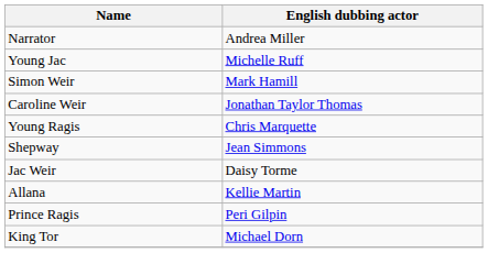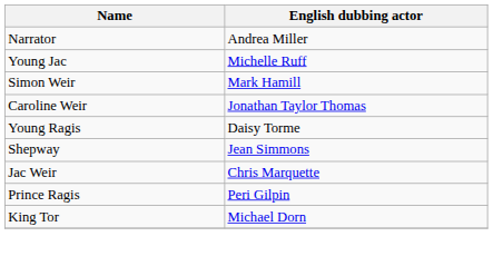 <table class="wikitable">
 <tr>
 <th width=25%>Name</th>
 <th width=30%>English dubbing actor</th>
 </tr>
 <tr>
 <td>Narrator</td>
 <td>Andrea Miller</td>
 </tr>
 <tr>
 <td>Young Jac</td>
 <td><a href='#'>Michelle Ruff</a></td>
 </tr>
 <tr>
 <td>Simon Weir</td>
 <td><a href='#'>Mark Hamill</a></td>
 </tr>
 <tr>
 <td>Caroline Weir</td>
 <td><a href='#'>Jonathan Taylor Thomas</a></td>
 </tr>
 <tr>
 <td>Young Ragis</td>
-<td><a href='#'>Chris Marquette</a></td>
+<td>Daisy Torme</td>
 </tr>
 <tr>
 <td>Shepway</td>
 <td><a href='#'>Jean Simmons</a></td>
 </tr>
 <tr>
 <td>Jac Weir</td>
-<td>Daisy Torme</td>
-</tr>
-<tr>
-<td>Allana</td>
-<td><a href='#'>Kellie Martin</a></td>
+<td><a href='#'>Chris Marquette</a></td>
 </tr>
 <tr>
 <td>Prince Ragis</td>
 <td><a href='#'>Peri Gilpin</a></td>
 </tr>
 <tr>
 <td>King Tor</td>
 <td><a href='#'>Michael Dorn</a></td>
 </tr>
 <tr>
 </tr>
 </table>
